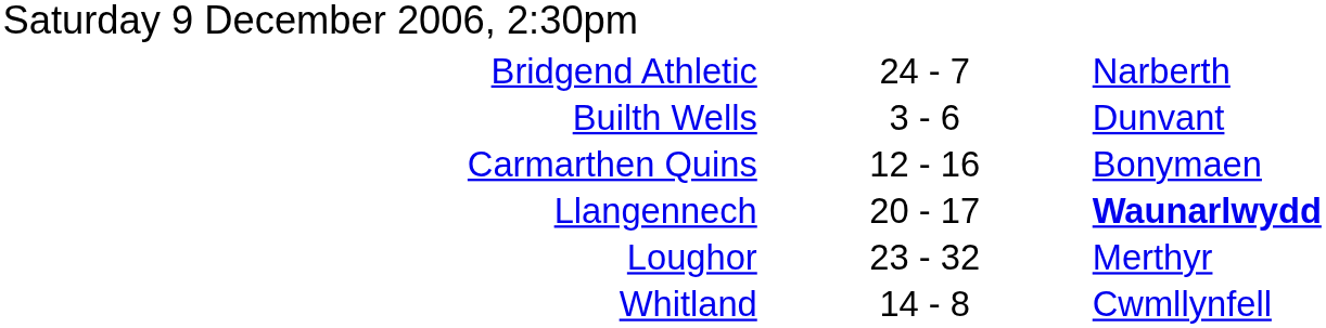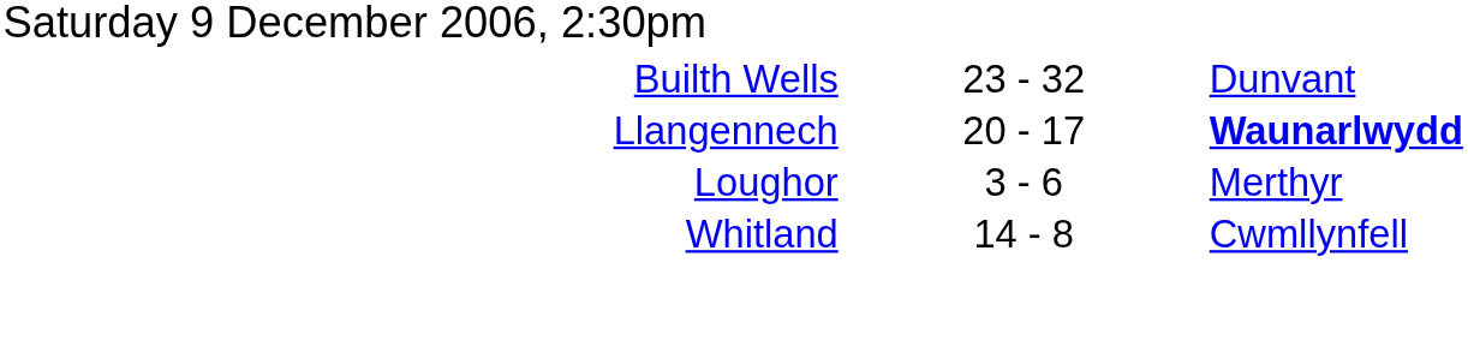 <table style="width:70%;" cellspacing="1">
 <tr>
 <th width=35%></th>
 <th width=15%></th>
 <th></th>
 </tr>
 <tr>
 <td>Saturday 9 December 2006, 2:30pm</td>
 </tr>
 <tr style=font-size:90%>
-<td align=right><a href='#'>Bridgend Athletic</a></td>
-<td align=center>24 - 7</td>
-<td><a href='#'>Narberth</a></td>
-</tr>
-<tr style=font-size:90%>
 <td align=right><a href='#'>Builth Wells</a></td>
-<td align=center>3 - 6</td>
+<td align=center>23 - 32</td>
 <td><a href='#'>Dunvant</a></td>
-</tr>
-<tr style=font-size:90%>
-<td align=right><a href='#'>Carmarthen Quins</a></td>
-<td align=center>12 - 16</td>
-<td><a href='#'>Bonymaen</a></td>
 </tr>
 <tr style=font-size:90%>
 <td align=right><a href='#'>Llangennech</a></td>
 <td align=center>20 - 17</td>
 <td><strong><a href='#'>Waunarlwydd</a></strong></td>
 </tr>
 <tr style=font-size:90%>
 <td align=right><a href='#'>Loughor</a></td>
-<td align=center>23 - 32</td>
+<td align=center>3 - 6</td>
 <td><a href='#'>Merthyr</a></td>
 </tr>
 <tr style=font-size:90%>
 <td align=right><a href='#'>Whitland</a></td>
 <td align=center>14 - 8</td>
 <td><a href='#'>Cwmllynfell</a></td>
 </tr>
 </table>
